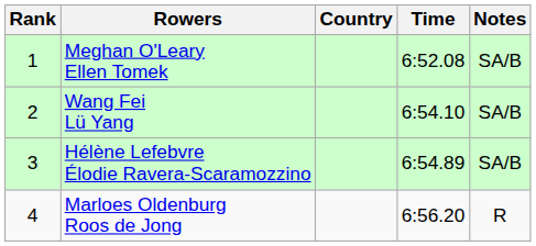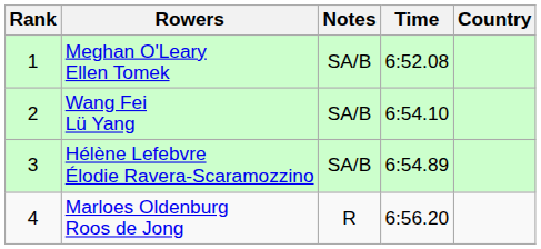 <table class="wikitable" style="text-align:center">
 <tr>
 <th>Rank</th>
 <th>Rowers</th>
+<th>Notes</th>
+<th>Time</th>
 <th>Country</th>
-<th>Time</th>
-<th>Notes</th>
 </tr>
 <tr bgcolor=ccffcc>
 <td>1</td>
 <td align="left"><a href='#'>Meghan O'Leary</a><br><a href='#'>Ellen Tomek</a></td>
+<td>SA/B</td>
+<td>6:52.08</td>
 <td align="left"></td>
-<td>6:52.08</td>
-<td>SA/B</td>
 </tr>
 <tr bgcolor=ccffcc>
 <td>2</td>
 <td align="left"><a href='#'>Wang Fei</a><br><a href='#'>Lü Yang</a></td>
+<td>SA/B</td>
+<td>6:54.10</td>
 <td align="left"></td>
-<td>6:54.10</td>
-<td>SA/B</td>
 </tr>
 <tr bgcolor=ccffcc>
 <td>3</td>
 <td align="left"><a href='#'>Hélène Lefebvre</a><br><a href='#'>Élodie Ravera-Scaramozzino</a></td>
+<td>SA/B</td>
+<td>6:54.89</td>
 <td align="left"></td>
-<td>6:54.89</td>
-<td>SA/B</td>
 </tr>
 <tr>
 <td>4</td>
 <td align="left"><a href='#'>Marloes Oldenburg</a><br><a href='#'>Roos de Jong</a></td>
+<td>R</td>
+<td>6:56.20</td>
 <td align="left"></td>
-<td>6:56.20</td>
-<td>R</td>
 </tr>
 </table>
